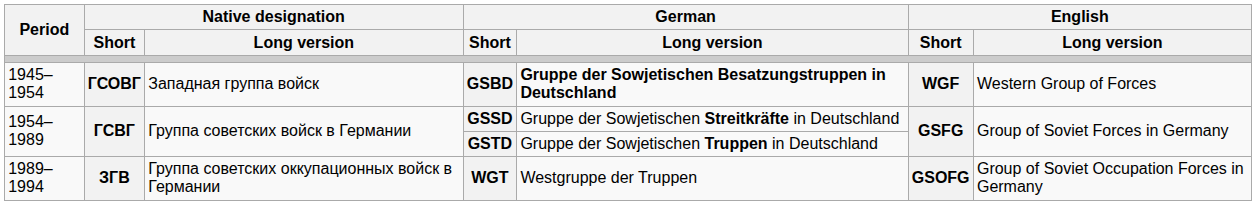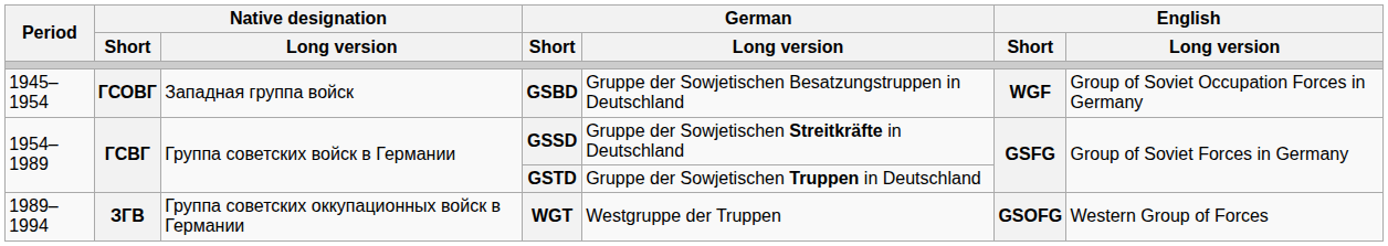 <table class="wikitable" style="text-align:left">
 <tr bgcolor=#80C0FF>
 <th rowspan="2">Period</th>
 <th colspan="2">Native designation</th>
 <th colspan="2">German</th>
 <th colspan="2">English</th>
 </tr>
 <tr>
 <th>Short</th>
 <th>Long version</th>
 <th>Short</th>
 <th>Long version</th>
 <th>Short</th>
 <th>Long version</th>
 </tr>
 <tr>
 <td bgcolor="#CCCCCC" align="center" colspan="9"></td>
 </tr>
 <tr 1945>
 <td>1945–1954</td>
 <th>ГСОВГ</th>
 <td>Западная группа войск</td>
 <th>GSBD</th>
-<td><strong>Gruppe der Sowjetischen Besatzungstruppen in Deutschland</strong></td>
+<td>Gruppe der Sowjetischen Besatzungstruppen in Deutschland</td>
 <th>WGF</th>
-<td>Western Group of Forces</td>
+<td>Group of Soviet Occupation Forces in Germany</td>
 </tr>
 <tr 1954>
 <td rowspan="2">1954–1989</td>
 <th rowspan="2">ГСВГ</th>
 <td rowspan="2">Группа советских войск в Германии</td>
 <th>GSSD</th>
 <td>Gruppe der Sowjetischen <strong>Streitkräfte</strong> in Deutschland</td>
 <th rowspan="2">GSFG</th>
 <td rowspan="2">Group of Soviet Forces in Germany</td>
 </tr>
 <tr>
 <th>GSTD</th>
 <td>Gruppe der Sowjetischen <strong>Truppen</strong> in Deutschland</td>
 </tr>
 <tr>
 <td>1989–1994</td>
 <th>ЗГВ</th>
 <td>Группа советских оккупационных войск в Германии</td>
 <th>WGT</th>
 <td>Westgruppe der Truppen</td>
 <th>GSOFG</th>
-<td>Group of Soviet Occupation Forces in Germany</td>
+<td>Western Group of Forces</td>
 </tr>
 </table>
